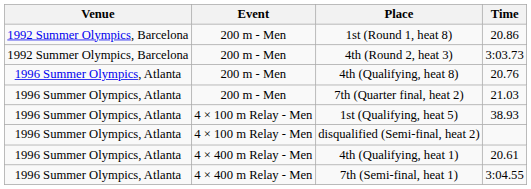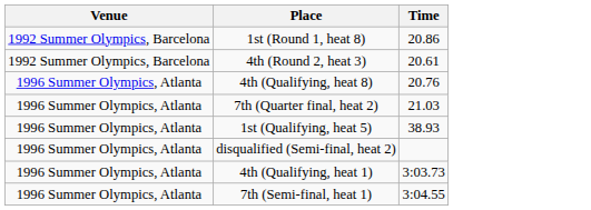 <table class="wikitable" style="text-align:center;">
 <tr>
 <th>Venue</th>
-<th>Event</th>
 <th>Place</th>
 <th>Time</th>
 </tr>
 <tr>
 <td><a href='#'>1992 Summer Olympics</a>, Barcelona</td>
-<td>200 m - Men</td>
 <td>1st (Round 1, heat 8)</td>
 <td>20.86</td>
 </tr>
 <tr>
 <td>1992 Summer Olympics, Barcelona</td>
-<td>200 m - Men</td>
 <td>4th (Round 2, heat 3)</td>
-<td>3:03.73</td>
+<td>20.61</td>
 </tr>
 <tr>
 <td><a href='#'>1996 Summer Olympics</a>, Atlanta</td>
-<td>200 m - Men</td>
 <td>4th (Qualifying, heat 8)</td>
 <td>20.76</td>
 </tr>
 <tr>
 <td>1996 Summer Olympics, Atlanta</td>
-<td>200 m - Men</td>
 <td>7th (Quarter final, heat 2)</td>
 <td>21.03</td>
 </tr>
 <tr>
 <td>1996 Summer Olympics, Atlanta</td>
-<td>4 × 100 m Relay - Men</td>
 <td>1st (Qualifying, heat 5)</td>
 <td>38.93</td>
 </tr>
 <tr>
 <td>1996 Summer Olympics, Atlanta</td>
-<td>4 × 100 m Relay - Men</td>
 <td>disqualified (Semi-final, heat 2)</td>
 <td></td>
 </tr>
 <tr>
 <td>1996 Summer Olympics, Atlanta</td>
-<td>4 × 400 m Relay - Men</td>
 <td>4th (Qualifying, heat 1)</td>
-<td>20.61</td>
+<td>3:03.73</td>
 </tr>
 <tr>
 <td>1996 Summer Olympics, Atlanta</td>
-<td>4 × 400 m Relay - Men</td>
 <td>7th (Semi-final, heat 1)</td>
 <td>3:04.55</td>
 </tr>
 </table>
